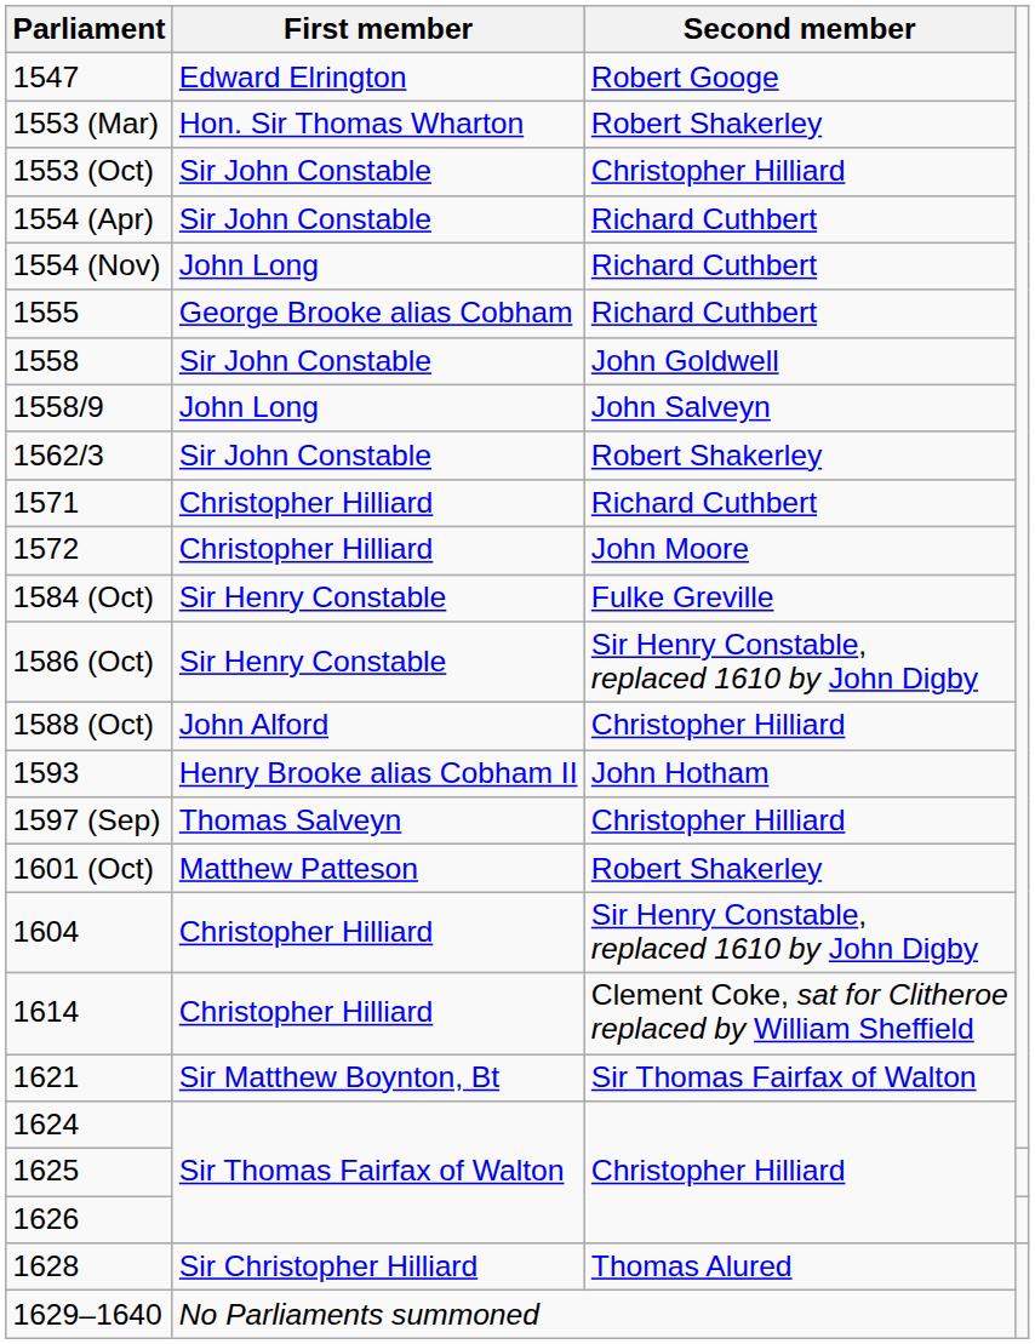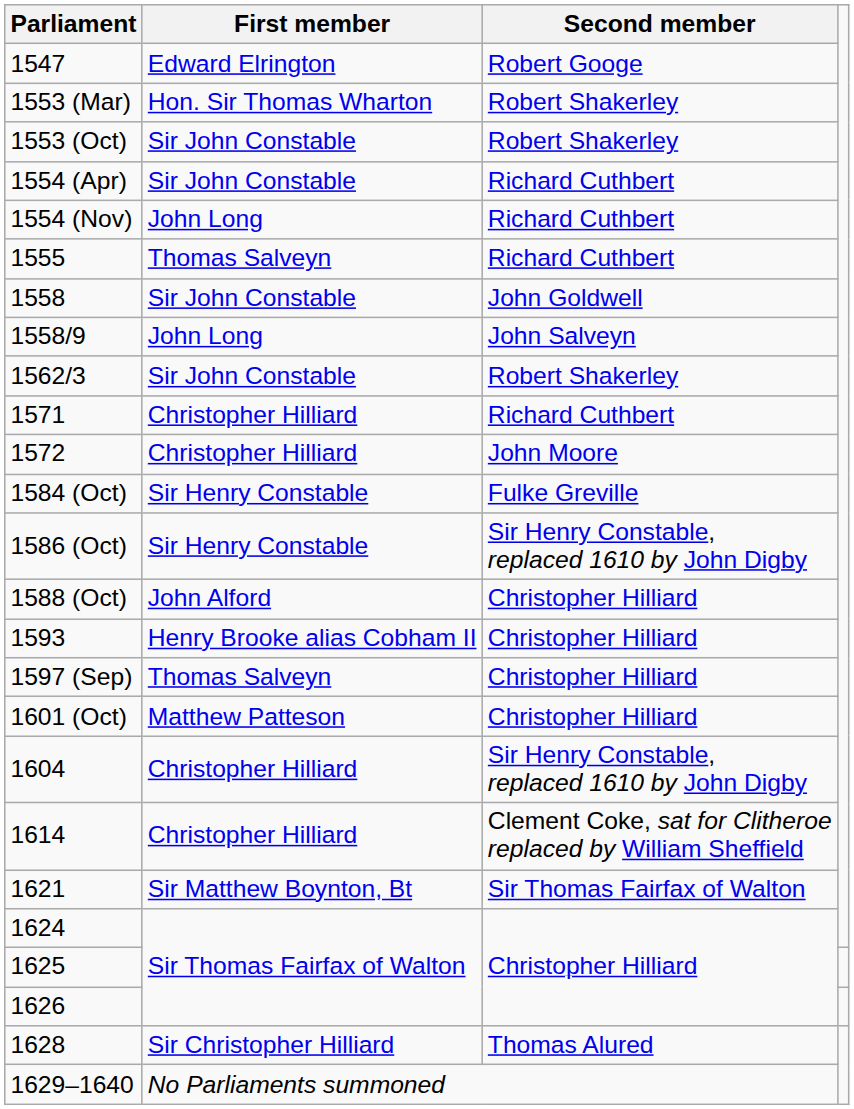 <table class="wikitable">
 <tr>
 <th>Parliament</th>
 <th>First member</th>
 <th>Second member</th>
 </tr>
 <tr>
 <td>1547</td>
 <td><a href='#'>Edward Elrington</a></td>
 <td><a href='#'>Robert Googe</a></td>
 </tr>
 <tr>
 <td>1553 (Mar)</td>
 <td><a href='#'>Hon. Sir Thomas Wharton</a></td>
 <td><a href='#'>Robert Shakerley</a></td>
 </tr>
 <tr>
 <td>1553 (Oct)</td>
 <td><a href='#'>Sir John Constable</a></td>
-<td><a href='#'>Christopher Hilliard</a></td>
+<td><a href='#'>Robert Shakerley</a></td>
 </tr>
 <tr>
 <td>1554 (Apr)</td>
 <td><a href='#'>Sir John Constable</a></td>
 <td><a href='#'>Richard Cuthbert</a></td>
 </tr>
 <tr>
 <td>1554 (Nov)</td>
 <td><a href='#'>John Long</a></td>
 <td><a href='#'>Richard Cuthbert</a></td>
 </tr>
 <tr>
 <td>1555</td>
-<td><a href='#'>George Brooke alias Cobham</a></td>
+<td><a href='#'>Thomas Salveyn</a></td>
 <td><a href='#'>Richard Cuthbert</a></td>
 </tr>
 <tr>
 <td>1558</td>
 <td><a href='#'>Sir John Constable</a></td>
 <td><a href='#'>John Goldwell</a></td>
 </tr>
 <tr>
 <td>1558/9</td>
 <td><a href='#'>John Long</a></td>
 <td><a href='#'>John Salveyn</a></td>
 </tr>
 <tr>
 <td>1562/3</td>
 <td><a href='#'>Sir John Constable</a></td>
 <td><a href='#'>Robert Shakerley</a></td>
 </tr>
 <tr>
 <td>1571</td>
 <td><a href='#'>Christopher Hilliard</a></td>
 <td><a href='#'>Richard Cuthbert</a></td>
 </tr>
 <tr>
 <td>1572</td>
 <td><a href='#'>Christopher Hilliard</a></td>
 <td><a href='#'>John Moore</a></td>
 </tr>
 <tr>
 <td>1584 (Oct)</td>
 <td><a href='#'>Sir Henry Constable</a></td>
 <td><a href='#'>Fulke Greville</a></td>
 </tr>
 <tr>
 <td>1586 (Oct)</td>
 <td><a href='#'>Sir Henry Constable</a></td>
 <td><a href='#'>Sir Henry Constable</a>,<br> <em>replaced 1610 by</em> <a href='#'>John Digby</a></td>
 </tr>
 <tr>
 <td>1588 (Oct)</td>
 <td><a href='#'>John Alford</a></td>
 <td><a href='#'>Christopher Hilliard</a></td>
 </tr>
 <tr>
 <td>1593</td>
 <td><a href='#'>Henry Brooke alias Cobham II</a></td>
-<td><a href='#'>John Hotham</a></td>
+<td><a href='#'>Christopher Hilliard</a></td>
 </tr>
 <tr>
 <td>1597 (Sep)</td>
 <td><a href='#'>Thomas Salveyn</a></td>
 <td><a href='#'>Christopher Hilliard</a></td>
 </tr>
 <tr>
 <td>1601 (Oct)</td>
 <td><a href='#'>Matthew Patteson</a></td>
-<td><a href='#'>Robert Shakerley</a></td>
+<td><a href='#'>Christopher Hilliard</a></td>
 </tr>
 <tr>
 <td>1604</td>
 <td><a href='#'>Christopher Hilliard</a></td>
 <td><a href='#'>Sir Henry Constable</a>,<br> <em>replaced 1610 by</em> <a href='#'>John Digby</a></td>
 </tr>
 <tr>
 <td>1614</td>
 <td><a href='#'>Christopher Hilliard</a></td>
 <td>Clement Coke, <em>sat for Clitheroe <br> replaced by</em> <a href='#'>William Sheffield</a></td>
 </tr>
 <tr>
 <td>1621</td>
 <td><a href='#'>Sir Matthew Boynton, Bt</a></td>
 <td><a href='#'>Sir Thomas Fairfax of Walton</a></td>
 </tr>
 <tr>
 <td>1624</td>
 <td rowspan = "3"><a href='#'>Sir Thomas Fairfax of Walton</a></td>
 <td rowspan = "3"><a href='#'>Christopher Hilliard</a></td>
 </tr>
 <tr>
 <td>1625</td>
 <td></td>
 </tr>
 <tr>
 <td>1626</td>
 <td></td>
 </tr>
 <tr>
 <td>1628</td>
 <td><a href='#'>Sir Christopher Hilliard</a></td>
 <td><a href='#'>Thomas Alured</a></td>
 </tr>
 <tr>
 <td>1629–1640</td>
 <td colspan="2"><em>No Parliaments summoned</em></td>
 </tr>
 </table>
